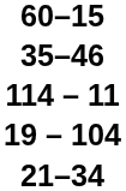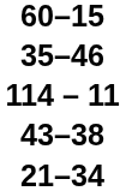 <table width=75% cellspacing=1>
 <tr>
 <th width=25%></th>
 <th width=25%></th>
 <th width=25%></th>
 </tr>
 <tr style=font-size:90%>
 <td align=right><strong></strong></td>
 <td align=center><strong>60–15</strong></td>
 <td></td>
 </tr>
 <tr style=font-size:90%>
 <td align=right></td>
 <td align=center><strong>35–46</strong></td>
 <td><strong></strong></td>
 </tr>
 <tr style=font-size:90%>
 <td align=right><strong></strong></td>
 <td align=center><strong>114 – 11</strong></td>
 <td></td>
 </tr>
 <tr style=font-size:90%>
-<td align=right></td>
-<td align=center><strong>19 – 104</strong></td>
-<td><strong></strong></td>
+<td align=right><strong></strong></td>
+<td align=center><strong>43–38</strong></td>
+<td></td>
 </tr>
 <tr style=font-size:90%>
 <td align=right></td>
 <td align=center><strong>21–34</strong></td>
 <td><strong></strong></td>
 </tr>
 </table>
